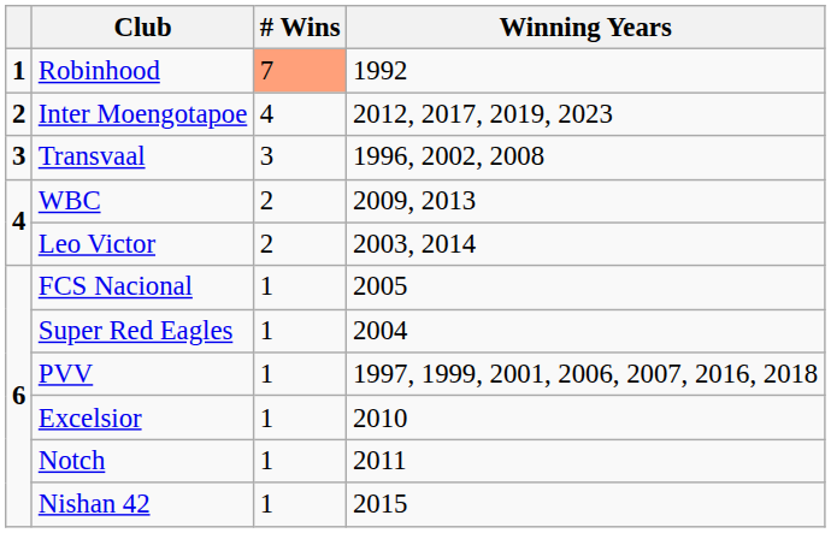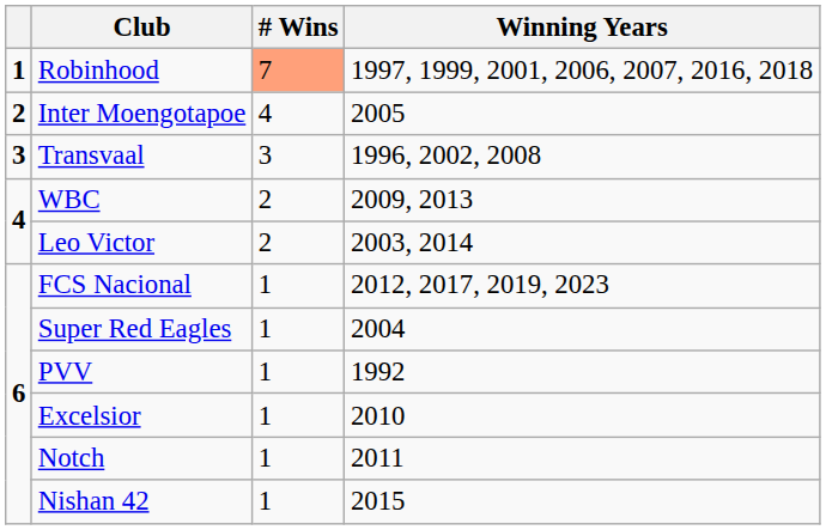 <table class="wikitable">
 <tr>
 <th></th>
 <th>Club</th>
 <th># Wins</th>
 <th>Winning Years</th>
 </tr>
 <tr>
 <td><strong>1</strong></td>
 <td><a href='#'>Robinhood</a></td>
 <td style="background: lightsalmon;">7</td>
-<td>1992</td>
+<td>1997, 1999, 2001, 2006, 2007, 2016, 2018</td>
 </tr>
 <tr>
 <td><strong>2</strong></td>
 <td><a href='#'>Inter Moengotapoe</a></td>
 <td>4</td>
-<td>2012, 2017, 2019, 2023</td>
+<td>2005</td>
 </tr>
 <tr>
 <td><strong>3</strong></td>
 <td><a href='#'>Transvaal</a></td>
 <td>3</td>
 <td>1996, 2002, 2008</td>
 </tr>
 <tr>
 <td rowspan="2"><strong>4</strong></td>
 <td><a href='#'>WBC</a></td>
 <td>2</td>
 <td>2009, 2013</td>
 </tr>
 <tr>
 <td><a href='#'>Leo Victor</a></td>
 <td>2</td>
 <td>2003, 2014</td>
 </tr>
 <tr>
 <td rowspan="6"><strong>6</strong></td>
 <td><a href='#'>FCS Nacional</a></td>
 <td>1</td>
-<td>2005</td>
+<td>2012, 2017, 2019, 2023</td>
 </tr>
 <tr>
 <td><a href='#'>Super Red Eagles</a></td>
 <td>1</td>
 <td>2004</td>
 </tr>
 <tr>
 <td><a href='#'>PVV</a></td>
 <td>1</td>
-<td>1997, 1999, 2001, 2006, 2007, 2016, 2018</td>
+<td>1992</td>
 </tr>
 <tr>
 <td><a href='#'>Excelsior</a></td>
 <td>1</td>
 <td>2010</td>
 </tr>
 <tr>
 <td><a href='#'>Notch</a></td>
 <td>1</td>
 <td>2011</td>
 </tr>
 <tr>
 <td><a href='#'>Nishan 42</a></td>
 <td>1</td>
 <td>2015</td>
 </tr>
 </table>
